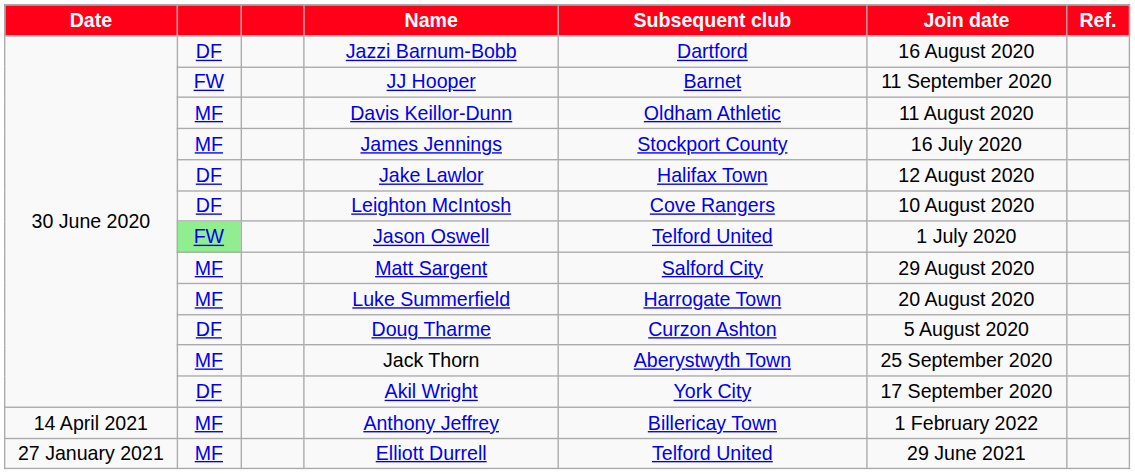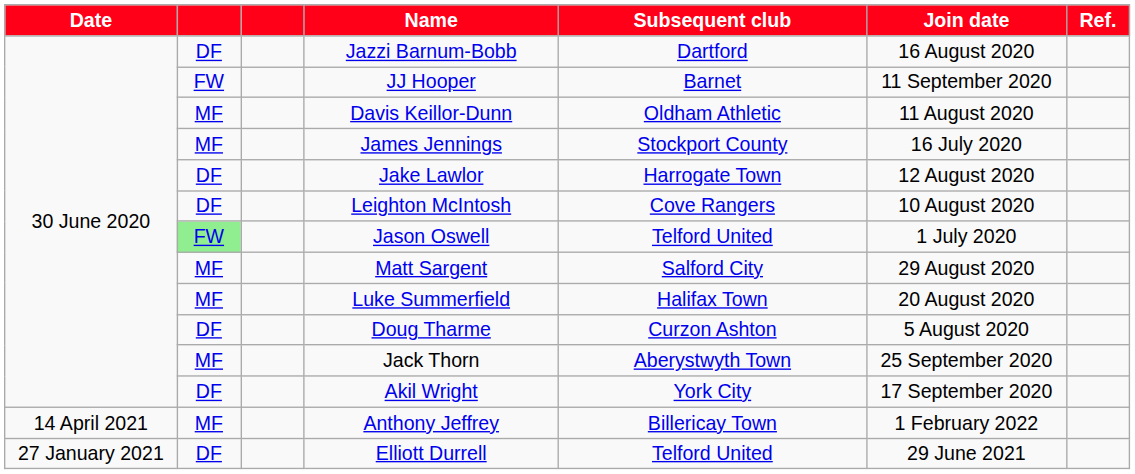 <table class="wikitable" style="text-align:center; font-size:90%">
 <tr>
 <th style="background:#ff0018; color:#fff; width:120px;">Date</th>
 <th style="background:#ff0018; color:#fff; width:40px;"></th>
 <th style="background:#ff0018; color:#fff; width:40px;"></th>
 <th style="background:#ff0018; color:#fff; width:180px;">Name</th>
 <th style="background:#ff0018; color:#fff; width:220px;">Subsequent club</th>
 <th style="background:#ff0018; color:#fff; width:140px;">Join date</th>
 <th style="background:#ff0018; color:#fff; width:40px;">Ref.</th>
 </tr>
 <tr>
 <td rowspan="12">30 June 2020</td>
 <td><a href='#'>DF</a></td>
 <td></td>
 <td><a href='#'>Jazzi Barnum-Bobb</a></td>
 <td> <a href='#'>Dartford</a></td>
 <td>16 August 2020</td>
 <td></td>
 </tr>
 <tr>
 <td><a href='#'>FW</a></td>
 <td></td>
 <td><a href='#'>JJ Hooper</a></td>
 <td> <a href='#'>Barnet</a></td>
 <td>11 September 2020</td>
 <td></td>
 </tr>
 <tr>
 <td><a href='#'>MF</a></td>
 <td></td>
 <td><a href='#'>Davis Keillor-Dunn</a></td>
 <td> <a href='#'>Oldham Athletic</a></td>
 <td>11 August 2020</td>
 <td></td>
 </tr>
 <tr>
 <td><a href='#'>MF</a></td>
 <td></td>
 <td><a href='#'>James Jennings</a></td>
 <td> <a href='#'>Stockport County</a></td>
 <td>16 July 2020</td>
 <td></td>
 </tr>
 <tr>
 <td><a href='#'>DF</a></td>
 <td></td>
 <td><a href='#'>Jake Lawlor</a></td>
-<td> <a href='#'>Halifax Town</a></td>
+<td> <a href='#'>Harrogate Town</a></td>
 <td>12 August 2020</td>
 <td></td>
 </tr>
 <tr>
 <td><a href='#'>DF</a></td>
 <td></td>
 <td><a href='#'>Leighton McIntosh</a></td>
 <td> <a href='#'>Cove Rangers</a></td>
 <td>10 August 2020</td>
 <td></td>
 </tr>
 <tr>
 <td style="background: lightgreen;"><a href='#'>FW</a></td>
 <td></td>
 <td><a href='#'>Jason Oswell</a></td>
 <td> <a href='#'>Telford United</a></td>
 <td>1 July 2020</td>
 <td></td>
 </tr>
 <tr>
 <td><a href='#'>MF</a></td>
 <td></td>
 <td><a href='#'>Matt Sargent</a></td>
 <td><a href='#'>Salford City</a></td>
 <td>29 August 2020</td>
 <td></td>
 </tr>
 <tr>
 <td><a href='#'>MF</a></td>
 <td></td>
 <td><a href='#'>Luke Summerfield</a></td>
-<td> <a href='#'>Harrogate Town</a></td>
+<td> <a href='#'>Halifax Town</a></td>
 <td>20 August 2020</td>
 <td></td>
 </tr>
 <tr>
 <td><a href='#'>DF</a></td>
 <td></td>
 <td><a href='#'>Doug Tharme</a></td>
 <td> <a href='#'>Curzon Ashton</a></td>
 <td>5 August 2020</td>
 <td></td>
 </tr>
 <tr>
 <td><a href='#'>MF</a></td>
 <td></td>
 <td>Jack Thorn</td>
 <td> <a href='#'>Aberystwyth Town</a></td>
 <td>25 September 2020</td>
 <td></td>
 </tr>
 <tr>
 <td><a href='#'>DF</a></td>
 <td></td>
 <td><a href='#'>Akil Wright</a></td>
 <td> <a href='#'>York City</a></td>
 <td>17 September 2020</td>
 <td></td>
 </tr>
 <tr>
 <td>14 April 2021</td>
 <td><a href='#'>MF</a></td>
 <td></td>
 <td><a href='#'>Anthony Jeffrey</a></td>
 <td><a href='#'>Billericay Town</a></td>
 <td>1 February 2022</td>
 <td></td>
 </tr>
 <tr>
 <td>27 January 2021</td>
-<td><a href='#'>MF</a></td>
+<td><a href='#'>DF</a></td>
 <td></td>
 <td><a href='#'>Elliott Durrell</a></td>
 <td> <a href='#'>Telford United</a></td>
 <td>29 June 2021</td>
 <td></td>
 </tr>
 </table>
